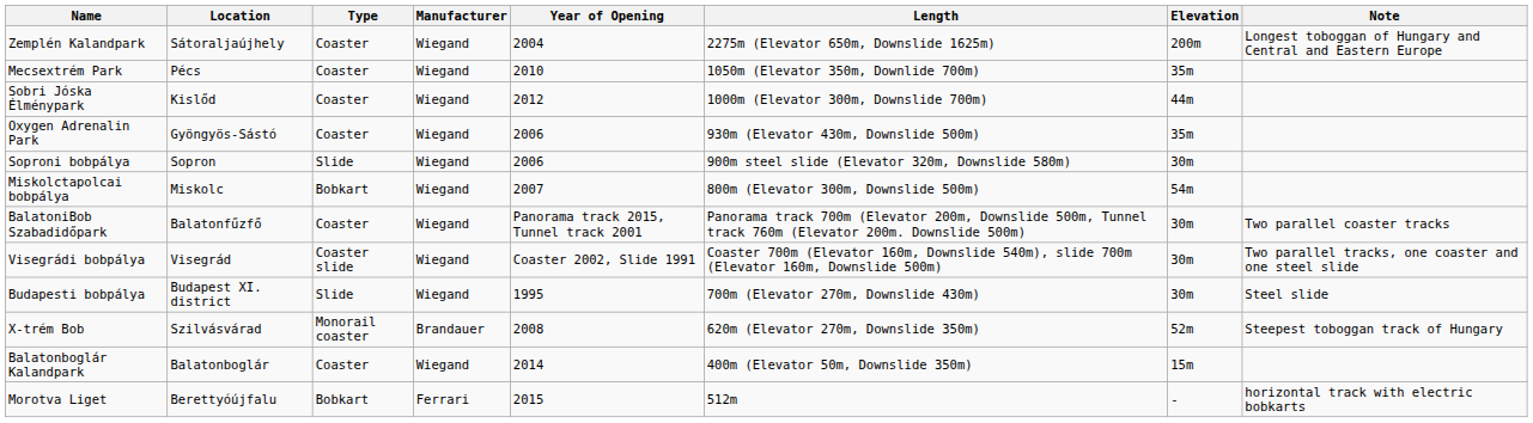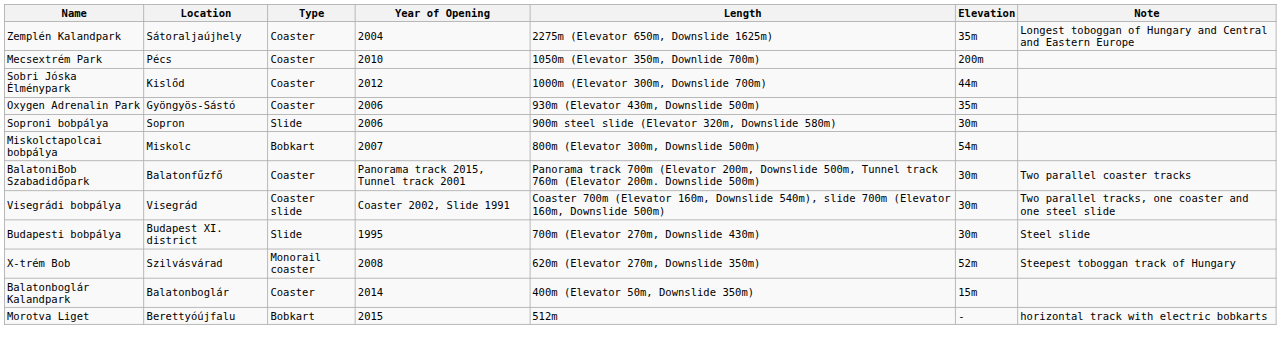 <table class="wikitable sortable">
 <tr>
 <th>Name</th>
 <th>Location</th>
 <th>Type</th>
-<th>Manufacturer</th>
 <th>Year of Opening</th>
 <th>Length</th>
 <th>Elevation</th>
 <th>Note</th>
 </tr>
 <tr>
 <td>Zemplén Kalandpark</td>
 <td>Sátoraljaújhely</td>
 <td>Coaster</td>
-<td>Wiegand</td>
 <td>2004</td>
 <td>2275m (Elevator 650m, Downslide 1625m)</td>
-<td>200m</td>
+<td>35m</td>
 <td>Longest toboggan of Hungary and Central and Eastern Europe</td>
 </tr>
 <tr>
 <td>Mecsextrém Park</td>
 <td>Pécs</td>
 <td>Coaster</td>
-<td>Wiegand</td>
 <td>2010</td>
 <td>1050m (Elevator 350m, Downlide 700m)</td>
-<td>35m</td>
+<td>200m</td>
 <td></td>
 </tr>
 <tr>
 <td>Sobri Jóska Élménypark</td>
 <td>Kislőd</td>
 <td>Coaster</td>
-<td>Wiegand</td>
 <td>2012</td>
 <td>1000m (Elevator 300m, Downslide 700m)</td>
 <td>44m</td>
 <td></td>
 </tr>
 <tr>
 <td>Oxygen Adrenalin Park</td>
 <td>Gyöngyös-Sástó</td>
 <td>Coaster</td>
-<td>Wiegand</td>
 <td>2006</td>
 <td>930m (Elevator 430m, Downslide 500m)</td>
 <td>35m</td>
 <td></td>
 </tr>
 <tr>
 <td>Soproni bobpálya</td>
 <td>Sopron</td>
 <td>Slide</td>
-<td>Wiegand</td>
 <td>2006</td>
 <td>900m steel slide (Elevator 320m, Downslide 580m)</td>
 <td>30m</td>
 <td></td>
 </tr>
 <tr>
 <td>Miskolctapolcai bobpálya</td>
 <td>Miskolc</td>
 <td>Bobkart</td>
-<td>Wiegand</td>
 <td>2007</td>
 <td>800m (Elevator 300m, Downslide 500m)</td>
 <td>54m</td>
 <td></td>
 </tr>
 <tr>
 <td>BalatoniBob Szabadidőpark</td>
 <td>Balatonfűzfő</td>
 <td>Coaster</td>
-<td>Wiegand</td>
 <td>Panorama track 2015, Tunnel track 2001</td>
 <td>Panorama track 700m (Elevator 200m, Downslide 500m, Tunnel track 760m (Elevator 200m. Downslide 500m)</td>
 <td>30m</td>
 <td>Two parallel coaster tracks</td>
 </tr>
 <tr>
 <td>Visegrádi bobpálya</td>
 <td>Visegrád</td>
 <td>Coaster slide</td>
-<td>Wiegand</td>
 <td>Coaster 2002, Slide 1991</td>
 <td>Coaster 700m (Elevator 160m, Downslide 540m), slide 700m (Elevator 160m, Downslide 500m)</td>
 <td>30m</td>
 <td>Two parallel tracks, one coaster and one steel slide</td>
 </tr>
 <tr>
 <td>Budapesti bobpálya</td>
 <td>Budapest XI. district</td>
 <td>Slide</td>
-<td>Wiegand</td>
 <td>1995</td>
 <td>700m (Elevator 270m, Downslide 430m)</td>
 <td>30m</td>
 <td>Steel slide</td>
 </tr>
 <tr>
 <td>X-trém Bob</td>
 <td>Szilvásvárad</td>
 <td>Monorail coaster</td>
-<td>Brandauer</td>
 <td>2008</td>
 <td>620m (Elevator 270m, Downslide 350m)</td>
 <td>52m</td>
 <td>Steepest toboggan track of Hungary</td>
 </tr>
 <tr>
 <td>Balatonboglár Kalandpark</td>
 <td>Balatonboglár</td>
 <td>Coaster</td>
-<td>Wiegand</td>
 <td>2014</td>
 <td>400m (Elevator 50m, Downslide 350m)</td>
 <td>15m</td>
 <td></td>
 </tr>
 <tr>
 <td>Morotva Liget</td>
 <td>Berettyóújfalu</td>
 <td>Bobkart</td>
-<td>Ferrari</td>
 <td>2015</td>
 <td>512m</td>
 <td>-</td>
 <td>horizontal track with electric bobkarts</td>
 </tr>
 </table>
